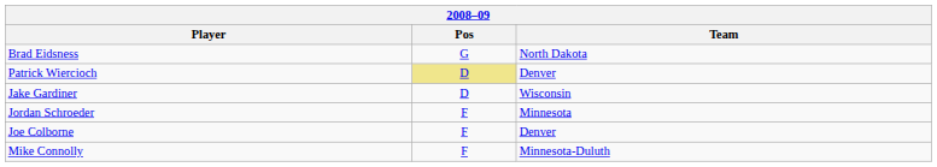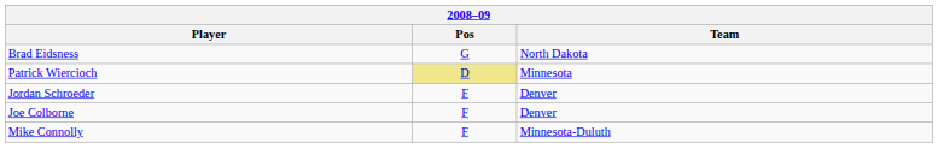 <table class="wikitable" width=95%>
 <tr>
 <th colspan=3><a href='#'>2008–09</a></th>
 </tr>
 <tr>
 <th>Player</th>
 <th>Pos</th>
 <th>Team</th>
 </tr>
 <tr>
 <td><a href='#'>Brad Eidsness</a></td>
 <td align=center><a href='#'>G</a></td>
 <td><a href='#'>North Dakota</a></td>
 </tr>
 <tr>
 <td><a href='#'>Patrick Wiercioch</a></td>
 <td align=center style="background: khaki;"><a href='#'>D</a></td>
-<td><a href='#'>Denver</a></td>
-</tr>
-<tr>
-<td><a href='#'>Jake Gardiner</a></td>
-<td align=center><a href='#'>D</a></td>
-<td><a href='#'>Wisconsin</a></td>
+<td><a href='#'>Minnesota</a></td>
 </tr>
 <tr>
 <td><a href='#'>Jordan Schroeder</a></td>
 <td align=center><a href='#'>F</a></td>
-<td><a href='#'>Minnesota</a></td>
+<td><a href='#'>Denver</a></td>
 </tr>
 <tr>
 <td><a href='#'>Joe Colborne</a></td>
 <td align=center><a href='#'>F</a></td>
 <td><a href='#'>Denver</a></td>
 </tr>
 <tr>
 <td><a href='#'>Mike Connolly</a></td>
 <td align=center><a href='#'>F</a></td>
 <td><a href='#'>Minnesota-Duluth</a></td>
 </tr>
 </table>
